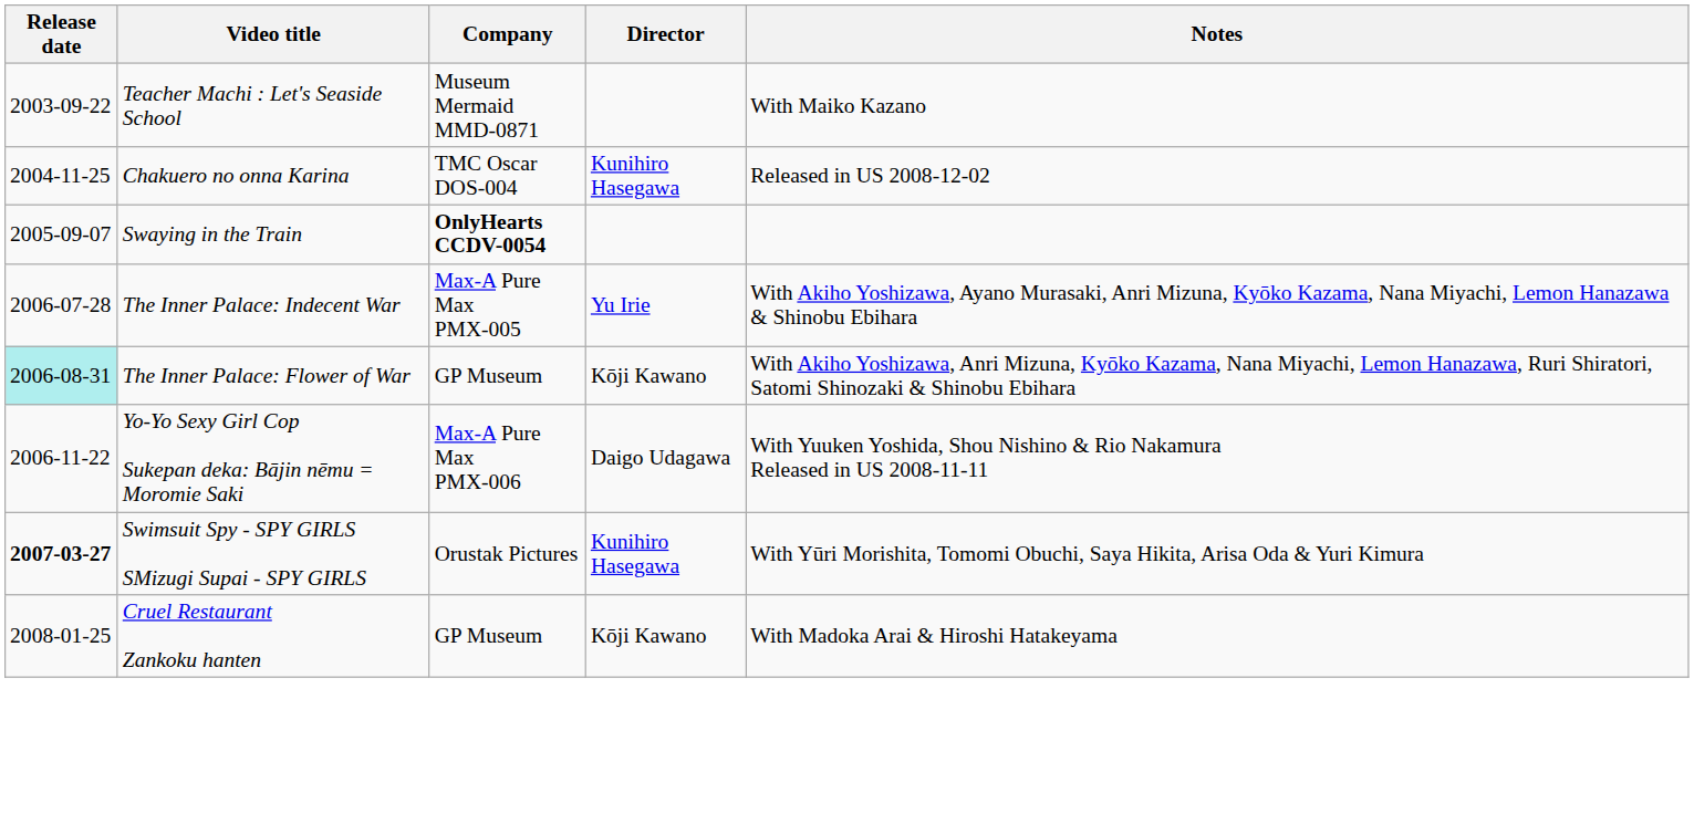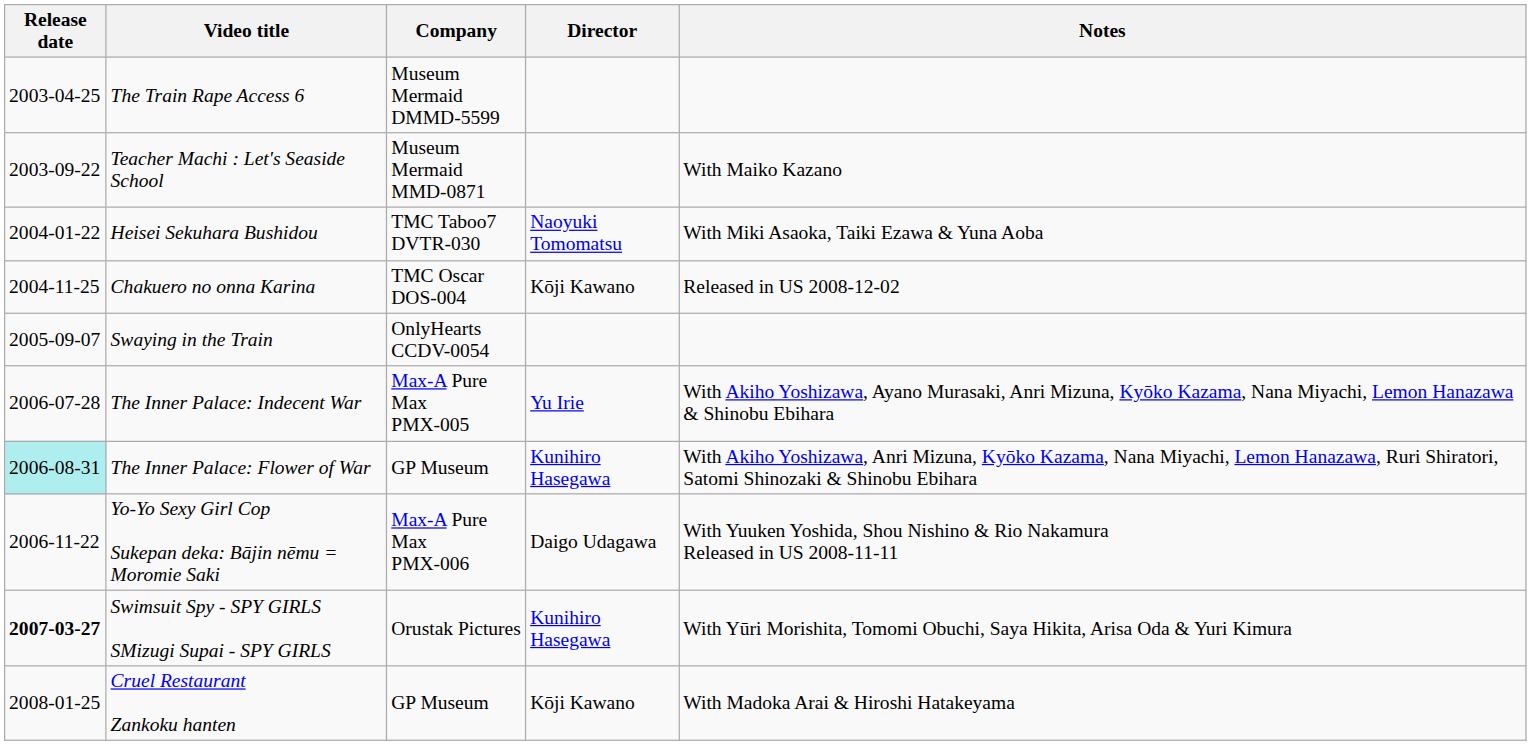 <table class="wikitable sortable">
 <tr>
 <th>Release date</th>
 <th>Video title</th>
 <th>Company</th>
 <th>Director</th>
 <th>Notes</th>
 </tr>
 <tr>
+<td>2003-04-25</td>
+<td><em>The Train Rape Access 6</em><br></td>
+<td>Museum Mermaid<br>DMMD-5599</td>
+<td></td>
+<td></td>
+</tr>
+<tr>
 <td>2003-09-22</td>
 <td><em>Teacher Machi : Let's Seaside School</em><br></td>
 <td>Museum Mermaid<br>MMD-0871</td>
 <td></td>
 <td>With Maiko Kazano</td>
 </tr>
 <tr>
+<td>2004-01-22</td>
+<td><em>Heisei Sekuhara Bushidou</em><br></td>
+<td>TMC Taboo7<br>DVTR-030</td>
+<td><a href='#'>Naoyuki Tomomatsu</a></td>
+<td>With Miki Asaoka, Taiki Ezawa & Yuna Aoba</td>
+</tr>
+<tr>
 <td>2004-11-25</td>
 <td><em>Chakuero no onna Karina</em><br></td>
 <td>TMC Oscar<br>DOS-004</td>
-<td><a href='#'>Kunihiro Hasegawa</a></td>
+<td>Kōji Kawano</td>
 <td>Released in US 2008-12-02</td>
 </tr>
 <tr>
 <td>2005-09-07</td>
 <td><em>Swaying in the Train</em><br></td>
-<td><strong>OnlyHearts<br>CCDV-0054</strong></td>
+<td>OnlyHearts<br>CCDV-0054</td>
 <td></td>
 <td></td>
 </tr>
 <tr>
 <td>2006-07-28</td>
 <td><em>The Inner Palace: Indecent War</em><br></td>
 <td><a href='#'>Max-A</a> Pure Max<br>PMX-005</td>
 <td><a href='#'>Yu Irie</a></td>
 <td>With <a href='#'>Akiho Yoshizawa</a>, Ayano Murasaki, Anri Mizuna, <a href='#'>Kyōko Kazama</a>, Nana Miyachi, <a href='#'>Lemon Hanazawa</a> & Shinobu Ebihara</td>
 </tr>
 <tr>
 <td style="background: paleturquoise;">2006-08-31</td>
 <td><em>The Inner Palace: Flower of War</em><br></td>
 <td>GP Museum</td>
-<td>Kōji Kawano</td>
+<td><a href='#'>Kunihiro Hasegawa</a></td>
 <td>With <a href='#'>Akiho Yoshizawa</a>, Anri Mizuna, <a href='#'>Kyōko Kazama</a>, Nana Miyachi, <a href='#'>Lemon Hanazawa</a>, Ruri Shiratori, Satomi Shinozaki & Shinobu Ebihara</td>
 </tr>
 <tr>
 <td>2006-11-22</td>
 <td><em>Yo-Yo Sexy Girl Cop</em><br><br><em>Sukepan deka: Bājin nēmu = Moromie Saki</em></td>
 <td><a href='#'>Max-A</a> Pure Max<br>PMX-006</td>
 <td>Daigo Udagawa</td>
 <td>With Yuuken Yoshida, Shou Nishino & Rio Nakamura<br>Released in US 2008-11-11</td>
 </tr>
 <tr>
 <td><strong>2007-03-27</strong></td>
 <td><em>Swimsuit Spy - SPY GIRLS</em><br><br><em>SMizugi Supai - SPY GIRLS</em></td>
 <td>Orustak Pictures</td>
 <td><a href='#'>Kunihiro Hasegawa</a></td>
 <td>With Yūri Morishita, Tomomi Obuchi, Saya Hikita, Arisa Oda & Yuri Kimura</td>
 </tr>
 <tr>
 <td>2008-01-25</td>
 <td><em><a href='#'>Cruel Restaurant</a></em><br><br><em>Zankoku hanten</em></td>
 <td>GP Museum</td>
 <td>Kōji Kawano</td>
 <td>With Madoka Arai & Hiroshi Hatakeyama</td>
 </tr>
 </table>
